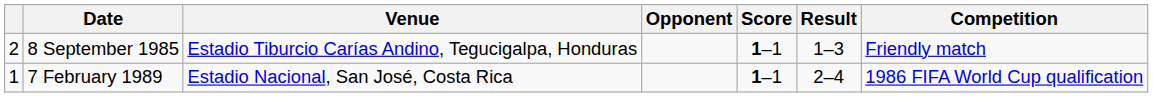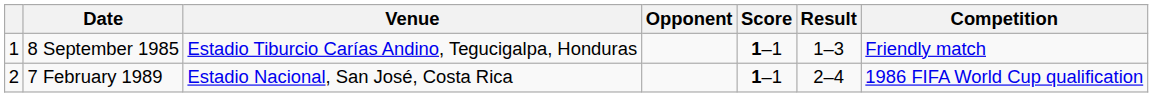 <table class="wikitable">
 <tr>
 <th></th>
 <th>Date</th>
 <th>Venue</th>
 <th>Opponent</th>
 <th>Score</th>
 <th>Result</th>
 <th>Competition</th>
 </tr>
 <tr>
-<td align="center">2</td>
+<td align="center">1</td>
 <td>8 September 1985</td>
 <td><a href='#'>Estadio Tiburcio Carías Andino</a>, Tegucigalpa, Honduras</td>
 <td></td>
 <td align="center"><strong>1</strong>–1</td>
 <td align="center">1–3</td>
 <td><a href='#'>Friendly match</a></td>
 </tr>
 <tr>
-<td align="center">1</td>
+<td align="center">2</td>
 <td>7 February 1989</td>
 <td><a href='#'>Estadio Nacional</a>, San José, Costa Rica</td>
 <td></td>
 <td align="center"><strong>1</strong>–1</td>
 <td align="center">2–4</td>
 <td><a href='#'>1986 FIFA World Cup qualification</a></td>
 </tr>
 </table>
